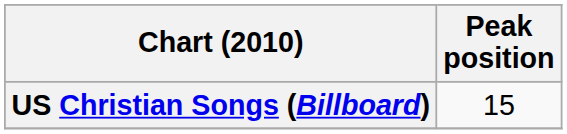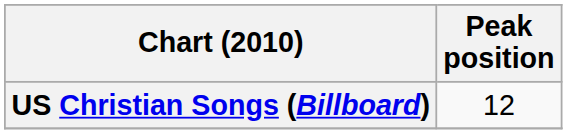 <table class="wikitable sortable plainrowheaders" style="text-align:center">
 <tr>
 <th scope="col">Chart (2010)</th>
 <th scope="col">Peak<br>position</th>
 </tr>
 <tr>
 <th scope="row">US <a href='#'>Christian Songs</a> (<em><a href='#'>Billboard</a></em>)</th>
-<td>15</td>
+<td>12</td>
 </tr>
 <tr>
 </tr>
 </table>
